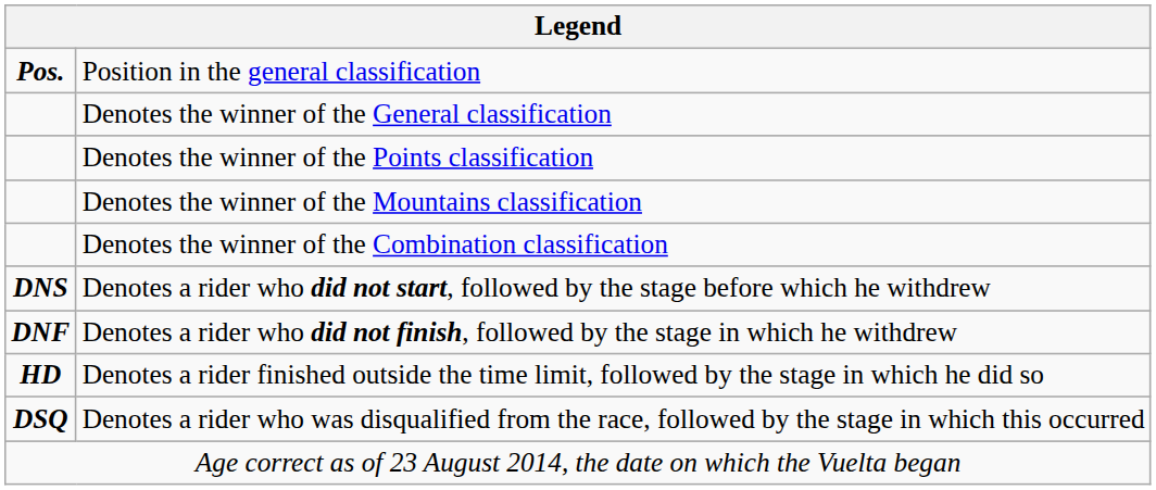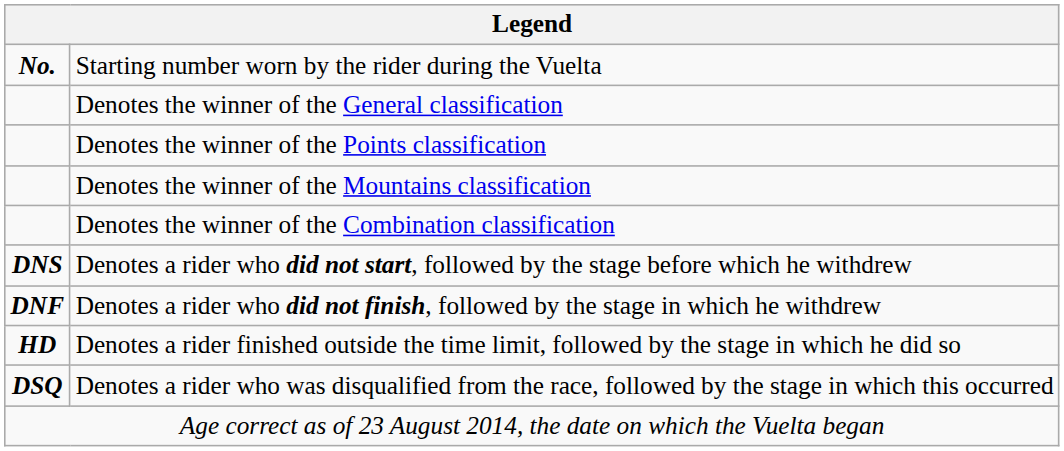 <table class="wikitable">
 <tr>
 <th colspan=2>Legend</th>
 </tr>
 <tr>
-<td align=center><strong><em>Pos.</em></strong></td>
-<td>Position in the <a href='#'>general classification</a></td>
+<td align=center><strong><em>No.</em></strong></td>
+<td>Starting number worn by the rider during the Vuelta</td>
 </tr>
 <tr>
 <td align=center>    </td>
 <td>Denotes the winner of the <a href='#'>General classification</a></td>
 </tr>
 <tr>
 <td align=center>    </td>
 <td>Denotes the winner of the <a href='#'>Points classification</a></td>
 </tr>
 <tr>
 <td align=center>    </td>
 <td>Denotes the winner of the <a href='#'>Mountains classification</a></td>
 </tr>
 <tr>
 <td align=center>    </td>
 <td>Denotes the winner of the <a href='#'>Combination classification</a></td>
 </tr>
 <tr>
 <td align=center><strong><em>DNS</em></strong></td>
 <td>Denotes a rider who <strong><em>did not start</em></strong>, followed by the stage before which he withdrew</td>
 </tr>
 <tr>
 <td align=center><strong><em>DNF</em></strong></td>
 <td>Denotes a rider who <strong><em>did not finish</em></strong>, followed by the stage in which he withdrew</td>
 </tr>
 <tr>
 <td align=center><strong><em>HD</em></strong></td>
 <td>Denotes a rider finished outside the time limit, followed by the stage in which he did so</td>
 </tr>
 <tr>
 <td align=center><strong><em>DSQ</em></strong></td>
 <td>Denotes a rider who was disqualified from the race, followed by the stage in which this occurred</td>
 </tr>
 <tr>
 <td align=center colspan=2><em>Age correct as of 23 August 2014, the date on which the Vuelta began</em></td>
 </tr>
 </table>
